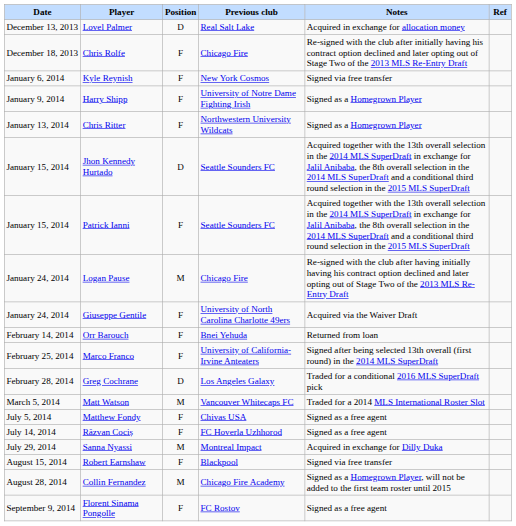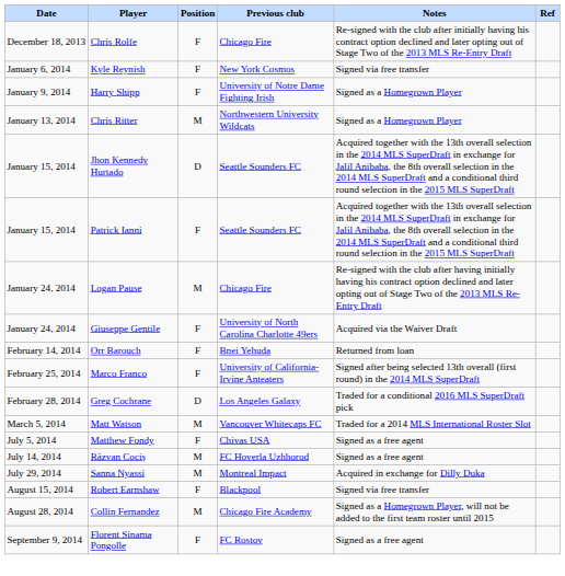 <table class="wikitable" style="text-align:left; font-size:95%;">
 <tr>
 <th style="background:#c2ddff; width:120px;">Date</th>
 <th style="background:#c2ddff; width:130px;">Player</th>
 <th style="background:#c2ddff; width:50px;">Position</th>
 <th style="background:#c2ddff; width:170px;">Previous club</th>
 <th style="background:#c2ddff; width:300px;">Notes</th>
 <th style="background:#c2ddff; width:30px;">Ref</th>
-</tr>
-<tr>
-<td>December 13, 2013</td>
-<td> <a href='#'>Lovel Palmer</a></td>
-<td align=center>D</td>
-<td> <a href='#'>Real Salt Lake</a></td>
-<td>Acquired in exchange for <a href='#'>allocation money</a></td>
-<td></td>
 </tr>
 <tr>
 <td>December 18, 2013</td>
 <td> <a href='#'>Chris Rolfe</a></td>
 <td align=center>F</td>
 <td> <a href='#'>Chicago Fire</a></td>
 <td>Re-signed with the club after initially having his contract option declined and later opting out of Stage Two of the <a href='#'>2013 MLS Re-Entry Draft</a></td>
 <td></td>
 </tr>
 <tr>
 <td>January 6, 2014</td>
 <td> <a href='#'>Kyle Reynish</a></td>
 <td align=center>F</td>
 <td> <a href='#'>New York Cosmos</a></td>
 <td>Signed via free transfer</td>
 <td></td>
 </tr>
 <tr>
 <td>January 9, 2014</td>
 <td> <a href='#'>Harry Shipp</a></td>
 <td align=center>F</td>
 <td> <a href='#'>University of Notre Dame Fighting Irish</a></td>
 <td>Signed as a <a href='#'>Homegrown Player</a></td>
 <td></td>
 </tr>
 <tr>
 <td>January 13, 2014</td>
 <td> <a href='#'>Chris Ritter</a></td>
-<td align=center>F</td>
+<td align=center>M</td>
 <td> <a href='#'>Northwestern University Wildcats</a></td>
 <td>Signed as a <a href='#'>Homegrown Player</a></td>
 <td></td>
 </tr>
 <tr>
 <td>January 15, 2014</td>
 <td> <a href='#'>Jhon Kennedy Hurtado</a></td>
 <td align=center>D</td>
 <td> <a href='#'>Seattle Sounders FC</a></td>
 <td>Acquired together with the 13th overall selection in the <a href='#'>2014 MLS SuperDraft</a> in exchange for <a href='#'>Jalil Anibaba</a>, the 8th overall selection in the <a href='#'>2014 MLS SuperDraft</a> and a conditional third round selection in the <a href='#'>2015 MLS SuperDraft</a></td>
 <td></td>
 </tr>
 <tr>
 <td>January 15, 2014</td>
 <td> <a href='#'>Patrick Ianni</a></td>
 <td align=center>F</td>
 <td> <a href='#'>Seattle Sounders FC</a></td>
 <td>Acquired together with the 13th overall selection in the <a href='#'>2014 MLS SuperDraft</a> in exchange for <a href='#'>Jalil Anibaba</a>, the 8th overall selection in the <a href='#'>2014 MLS SuperDraft</a> and a conditional third round selection in the <a href='#'>2015 MLS SuperDraft</a></td>
 <td></td>
 </tr>
 <tr>
 <td>January 24, 2014</td>
 <td> <a href='#'>Logan Pause</a></td>
 <td align=center>M</td>
 <td> <a href='#'>Chicago Fire</a></td>
 <td>Re-signed with the club after having initially having his contract option declined and later opting out of Stage Two of the <a href='#'>2013 MLS Re-Entry Draft</a></td>
 <td></td>
 </tr>
 <tr>
 <td>January 24, 2014</td>
 <td> <a href='#'>Giuseppe Gentile</a></td>
 <td align=center>F</td>
 <td> <a href='#'>University of North Carolina Charlotte 49ers</a></td>
 <td>Acquired via the Waiver Draft</td>
 <td></td>
 </tr>
 <tr>
 <td>February 14, 2014</td>
 <td> <a href='#'>Orr Barouch</a></td>
 <td align=center>F</td>
 <td> <a href='#'>Bnei Yehuda</a></td>
 <td>Returned from loan</td>
 <td></td>
 </tr>
 <tr>
 <td>February 25, 2014</td>
 <td> <a href='#'>Marco Franco</a></td>
 <td align=center>F</td>
 <td> <a href='#'>University of California-Irvine Anteaters</a></td>
 <td>Signed after being selected 13th overall (first round) in the <a href='#'>2014 MLS SuperDraft</a></td>
 <td></td>
 </tr>
 <tr>
 <td>February 28, 2014</td>
 <td> <a href='#'>Greg Cochrane</a></td>
 <td align=center>D</td>
 <td> <a href='#'>Los Angeles Galaxy</a></td>
 <td>Traded for a conditional <a href='#'>2016 MLS SuperDraft</a> pick</td>
 <td></td>
 </tr>
 <tr>
 <td>March 5, 2014</td>
 <td> <a href='#'>Matt Watson</a></td>
 <td align=center>M</td>
 <td> <a href='#'>Vancouver Whitecaps FC</a></td>
 <td>Traded for a 2014 <a href='#'>MLS International Roster Slot</a></td>
 <td></td>
 </tr>
 <tr>
 <td>July 5, 2014</td>
 <td> <a href='#'>Matthew Fondy</a></td>
 <td align=center>F</td>
 <td> <a href='#'>Chivas USA</a></td>
 <td>Signed as a free agent</td>
 <td></td>
 </tr>
 <tr>
 <td>July 14, 2014</td>
 <td> <a href='#'>Răzvan Cociș</a></td>
-<td align=center>F</td>
+<td align=center>M</td>
 <td> <a href='#'>FC Hoverla Uzhhorod</a></td>
 <td>Signed as a free agent</td>
 <td></td>
 </tr>
 <tr>
 <td>July 29, 2014</td>
 <td> <a href='#'>Sanna Nyassi</a></td>
 <td align=center>M</td>
 <td> <a href='#'>Montreal Impact</a></td>
 <td>Acquired in exchange for <a href='#'>Dilly Duka</a></td>
 <td></td>
 </tr>
 <tr>
 <td>August 15, 2014</td>
 <td> <a href='#'>Robert Earnshaw</a></td>
 <td align=center>F</td>
 <td> <a href='#'>Blackpool</a></td>
 <td>Signed via free transfer</td>
 <td></td>
 </tr>
 <tr>
 <td>August 28, 2014</td>
 <td> <a href='#'>Collin Fernandez</a></td>
 <td align=center>M</td>
 <td> <a href='#'>Chicago Fire Academy</a></td>
 <td>Signed as a <a href='#'>Homegrown Player</a>, will not be added to the first team roster until 2015</td>
 <td></td>
 </tr>
 <tr>
 <td>September 9, 2014</td>
 <td> <a href='#'>Florent Sinama Pongolle</a></td>
 <td align=center>F</td>
 <td> <a href='#'>FC Rostov</a></td>
 <td>Signed as a free agent</td>
 <td></td>
 </tr>
 </table>
